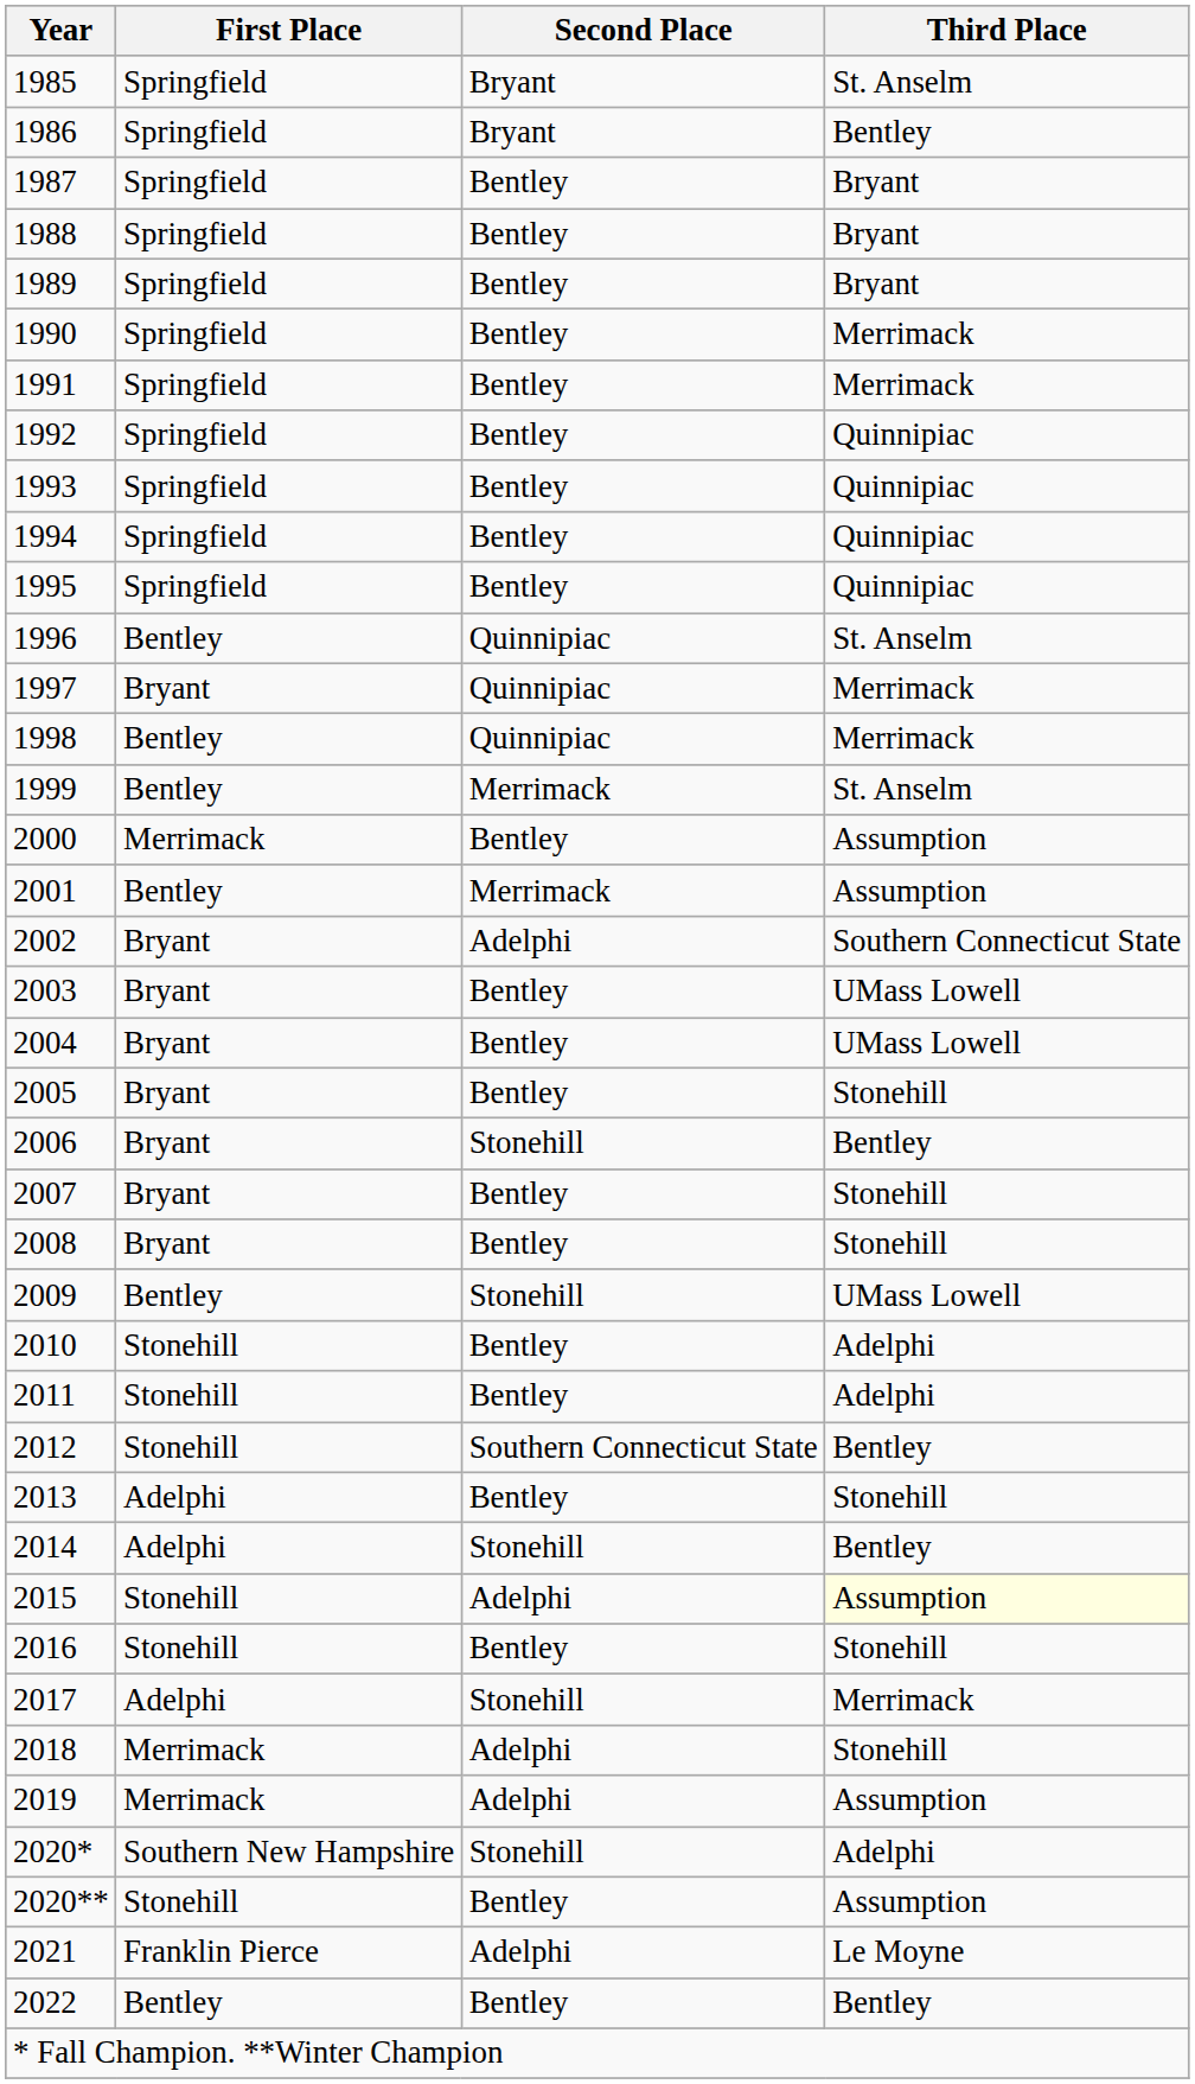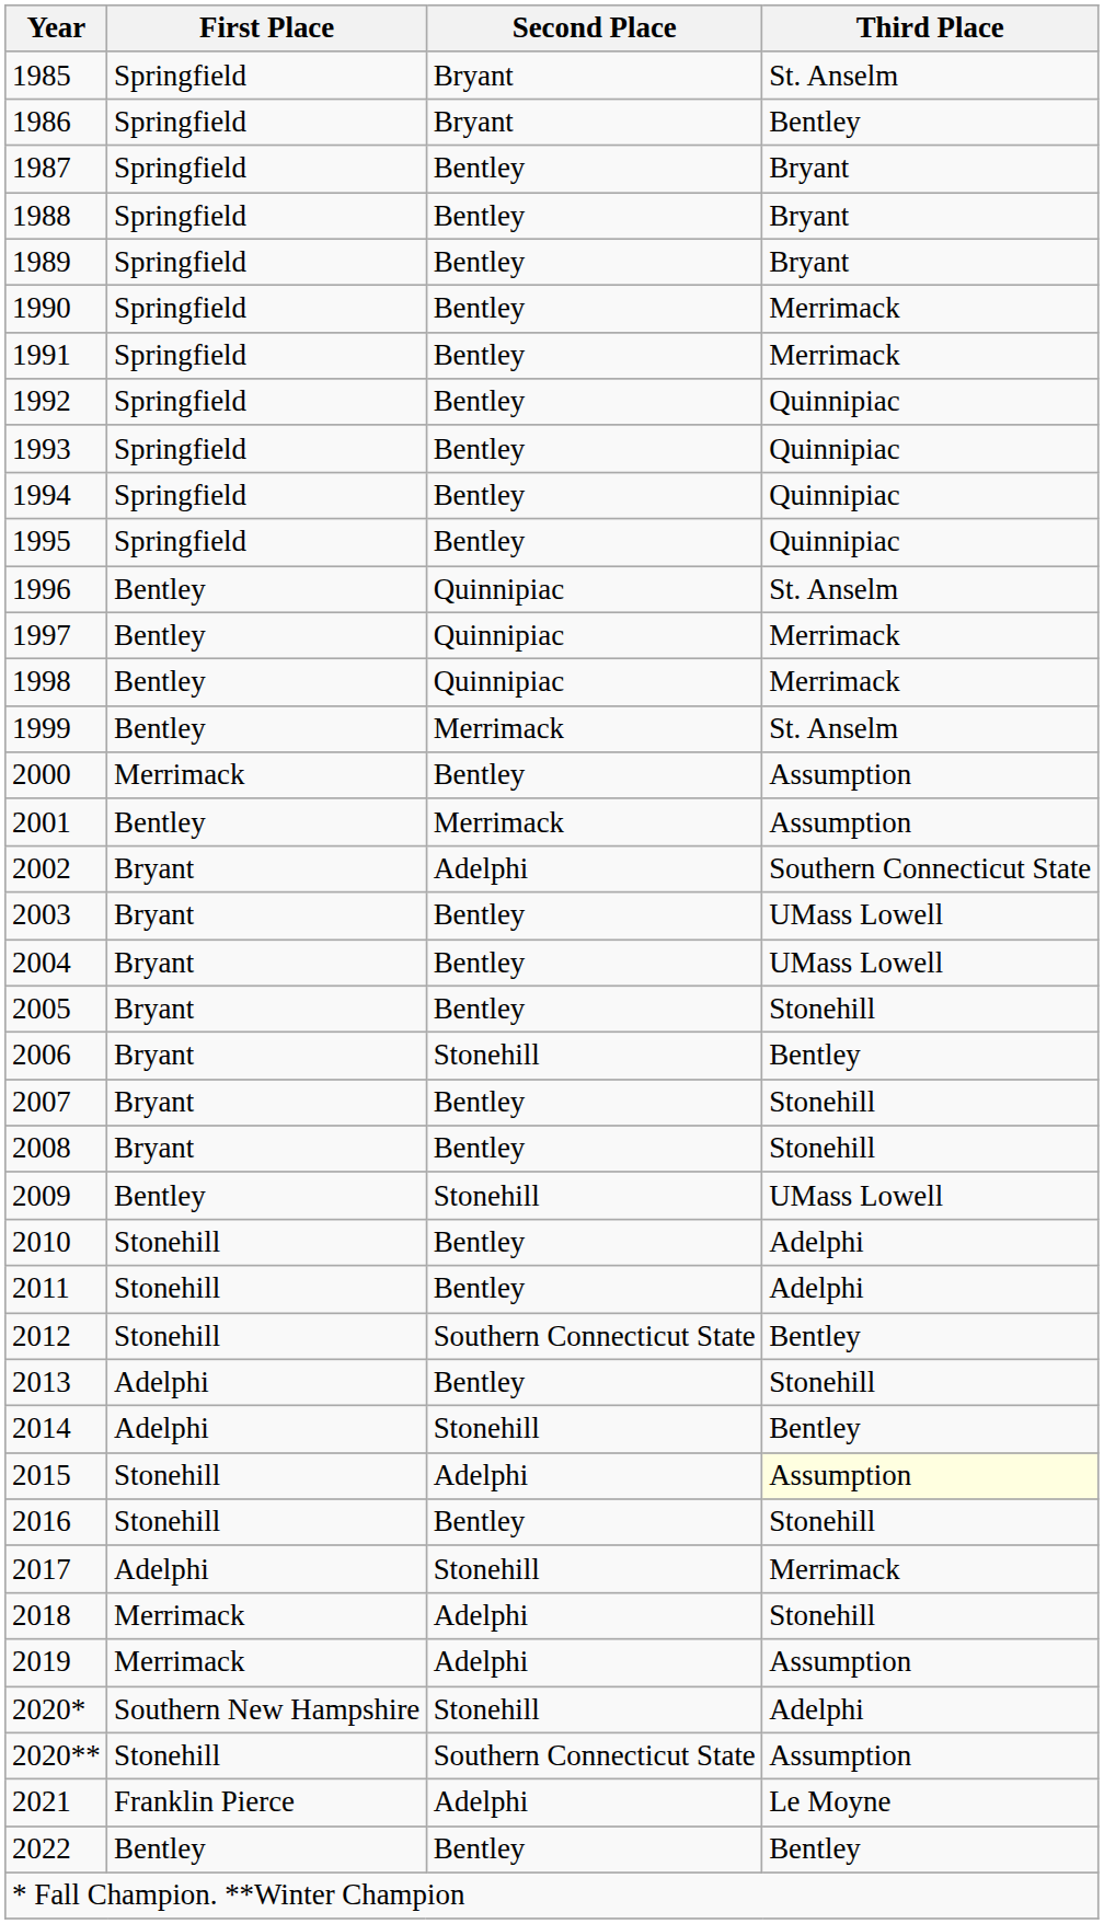 <table class="wikitable">
 <tr>
 <th>Year</th>
 <th>First Place</th>
 <th>Second Place</th>
 <th>Third Place</th>
 </tr>
 <tr>
 <td>1985</td>
 <td>Springfield</td>
 <td>Bryant</td>
 <td>St. Anselm</td>
 </tr>
 <tr>
 <td>1986</td>
 <td>Springfield</td>
 <td>Bryant</td>
 <td>Bentley</td>
 </tr>
 <tr>
 <td>1987</td>
 <td>Springfield</td>
 <td>Bentley</td>
 <td>Bryant</td>
 </tr>
 <tr>
 <td>1988</td>
 <td>Springfield</td>
 <td>Bentley</td>
 <td>Bryant</td>
 </tr>
 <tr>
 <td>1989</td>
 <td>Springfield</td>
 <td>Bentley</td>
 <td>Bryant</td>
 </tr>
 <tr>
 <td>1990</td>
 <td>Springfield</td>
 <td>Bentley</td>
 <td>Merrimack</td>
 </tr>
 <tr>
 <td>1991</td>
 <td>Springfield</td>
 <td>Bentley</td>
 <td>Merrimack</td>
 </tr>
 <tr>
 <td>1992</td>
 <td>Springfield</td>
 <td>Bentley</td>
 <td>Quinnipiac</td>
 </tr>
 <tr>
 <td>1993</td>
 <td>Springfield</td>
 <td>Bentley</td>
 <td>Quinnipiac</td>
 </tr>
 <tr>
 <td>1994</td>
 <td>Springfield</td>
 <td>Bentley</td>
 <td>Quinnipiac</td>
 </tr>
 <tr>
 <td>1995</td>
 <td>Springfield</td>
 <td>Bentley</td>
 <td>Quinnipiac</td>
 </tr>
 <tr>
 <td>1996</td>
 <td>Bentley</td>
 <td>Quinnipiac</td>
 <td>St. Anselm</td>
 </tr>
 <tr>
 <td>1997</td>
-<td>Bryant</td>
+<td>Bentley</td>
 <td>Quinnipiac</td>
 <td>Merrimack</td>
 </tr>
 <tr>
 <td>1998</td>
 <td>Bentley</td>
 <td>Quinnipiac</td>
 <td>Merrimack</td>
 </tr>
 <tr>
 <td>1999</td>
 <td>Bentley</td>
 <td>Merrimack</td>
 <td>St. Anselm</td>
 </tr>
 <tr>
 <td>2000</td>
 <td>Merrimack</td>
 <td>Bentley</td>
 <td>Assumption</td>
 </tr>
 <tr>
 <td>2001</td>
 <td>Bentley</td>
 <td>Merrimack</td>
 <td>Assumption</td>
 </tr>
 <tr>
 <td>2002</td>
 <td>Bryant</td>
 <td>Adelphi</td>
 <td>Southern Connecticut State</td>
 </tr>
 <tr>
 <td>2003</td>
 <td>Bryant</td>
 <td>Bentley</td>
 <td>UMass Lowell</td>
 </tr>
 <tr>
 <td>2004</td>
 <td>Bryant</td>
 <td>Bentley</td>
 <td>UMass Lowell</td>
 </tr>
 <tr>
 <td>2005</td>
 <td>Bryant</td>
 <td>Bentley</td>
 <td>Stonehill</td>
 </tr>
 <tr>
 <td>2006</td>
 <td>Bryant</td>
 <td>Stonehill</td>
 <td>Bentley</td>
 </tr>
 <tr>
 <td>2007</td>
 <td>Bryant</td>
 <td>Bentley</td>
 <td>Stonehill</td>
 </tr>
 <tr>
 <td>2008</td>
 <td>Bryant</td>
 <td>Bentley</td>
 <td>Stonehill</td>
 </tr>
 <tr>
 <td>2009</td>
 <td>Bentley</td>
 <td>Stonehill</td>
 <td>UMass Lowell</td>
 </tr>
 <tr>
 <td>2010</td>
 <td>Stonehill</td>
 <td>Bentley</td>
 <td>Adelphi</td>
 </tr>
 <tr>
 <td>2011</td>
 <td>Stonehill</td>
 <td>Bentley</td>
 <td>Adelphi</td>
 </tr>
 <tr>
 <td>2012</td>
 <td>Stonehill</td>
 <td>Southern Connecticut State</td>
 <td>Bentley</td>
 </tr>
 <tr>
 <td>2013</td>
 <td>Adelphi</td>
 <td>Bentley</td>
 <td>Stonehill</td>
 </tr>
 <tr>
 <td>2014</td>
 <td>Adelphi</td>
 <td>Stonehill</td>
 <td>Bentley</td>
 </tr>
 <tr>
 <td>2015</td>
 <td>Stonehill</td>
 <td>Adelphi</td>
 <td style="background: lightyellow;">Assumption</td>
 </tr>
 <tr>
 <td>2016</td>
 <td>Stonehill</td>
 <td>Bentley</td>
 <td>Stonehill</td>
 </tr>
 <tr>
 <td>2017</td>
 <td>Adelphi</td>
 <td>Stonehill</td>
 <td>Merrimack</td>
 </tr>
 <tr>
 <td>2018</td>
 <td>Merrimack</td>
 <td>Adelphi</td>
 <td>Stonehill</td>
 </tr>
 <tr>
 <td>2019</td>
 <td>Merrimack</td>
 <td>Adelphi</td>
 <td>Assumption</td>
 </tr>
 <tr>
 <td>2020*</td>
 <td>Southern New Hampshire</td>
 <td>Stonehill</td>
 <td>Adelphi</td>
 </tr>
 <tr>
 <td>2020**</td>
 <td>Stonehill</td>
-<td>Bentley</td>
+<td>Southern Connecticut State</td>
 <td>Assumption</td>
 </tr>
 <tr>
 <td>2021</td>
 <td>Franklin Pierce</td>
 <td>Adelphi</td>
 <td>Le Moyne</td>
 </tr>
 <tr>
 <td>2022</td>
 <td>Bentley</td>
 <td>Bentley</td>
 <td>Bentley</td>
 </tr>
 <tr>
 <td colspan="4">* Fall Champion.    **Winter Champion</td>
 </tr>
 </table>
